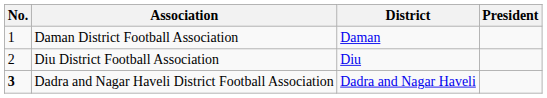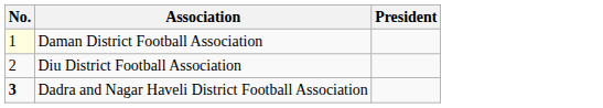 <table class="wikitable sortable">
 <tr>
 <th>No.</th>
 <th>Association</th>
-<th>District</th>
 <th>President</th>
 </tr>
 <tr>
-<td>1</td>
+<td style="background: lightyellow;">1</td>
 <td>Daman District Football Association</td>
-<td><a href='#'>Daman</a></td>
 <td></td>
 </tr>
 <tr>
 <td>2</td>
 <td>Diu District Football Association</td>
-<td><a href='#'>Diu</a></td>
 <td></td>
 </tr>
 <tr>
 <td><strong>3</strong></td>
 <td>Dadra and Nagar Haveli District Football Association</td>
-<td><a href='#'>Dadra and Nagar Haveli</a></td>
 <td></td>
 </tr>
 </table>
